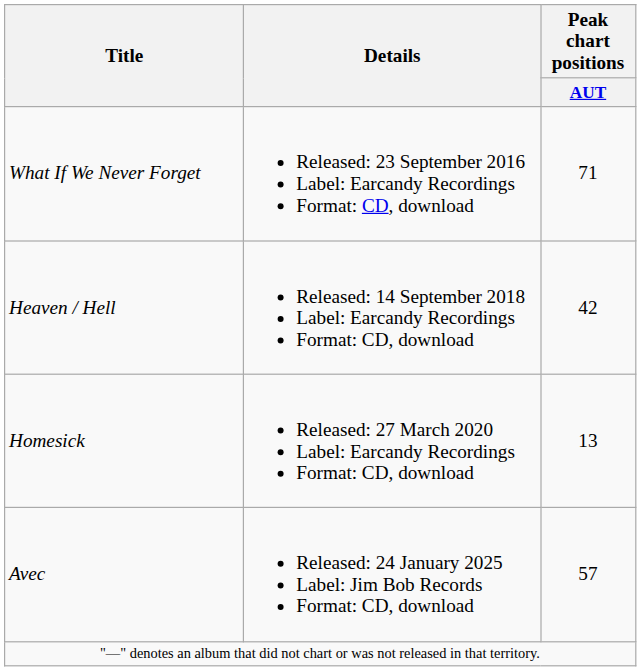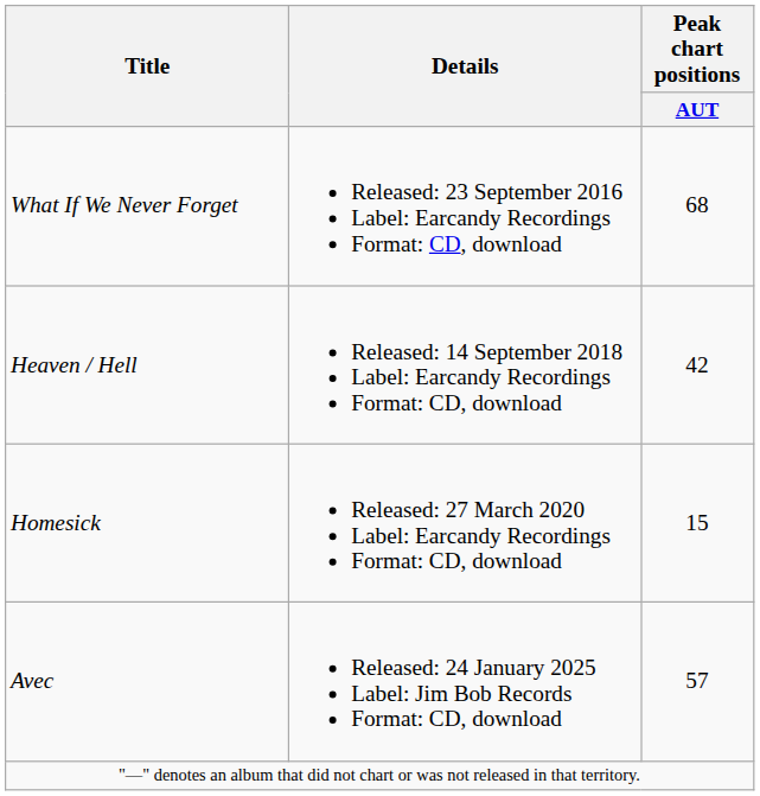 <table class="wikitable plainrowheaders" style="text-align:left;" border="1">
 <tr>
 <th scope="col" rowspan="2" style="width:12em;">Title</th>
 <th scope="col" rowspan="2" style="width:15em;">Details</th>
 <th scope="col" colspan="1">Peak chart positions</th>
 </tr>
 <tr>
 <th scope="col" style="width:5em;font-size:90%;"><a href='#'>AUT</a><br></th>
 </tr>
 <tr>
 <td><em>What If We Never Forget</em></td>
 <td><br><ul><li>Released: 23 September 2016</li><li>Label: Earcandy Recordings</li><li>Format: <a href='#'>CD</a>, download</li></ul></td>
-<td style="text-align:center;">71</td>
+<td style="text-align:center;">68</td>
 </tr>
 <tr>
 <td><em>Heaven / Hell</em></td>
 <td><br><ul><li>Released: 14 September 2018</li><li>Label: Earcandy Recordings</li><li>Format: CD, download</li></ul></td>
 <td style="text-align:center;">42</td>
 </tr>
 <tr>
 <td><em>Homesick</em></td>
 <td><br><ul><li>Released: 27 March 2020</li><li>Label: Earcandy Recordings</li><li>Format: CD, download</li></ul></td>
-<td style="text-align:center;">13</td>
+<td style="text-align:center;">15</td>
 </tr>
 <tr>
 <td><em>Avec</em></td>
 <td><br><ul><li>Released: 24 January 2025</li><li>Label: Jim Bob Records</li><li>Format: CD, download</li></ul></td>
 <td style="text-align:center;">57</td>
 </tr>
 <tr>
 <td colspan="4" style="font-size:9pt;text-align:center;">"—" denotes an album that did not chart or was not released in that territory.</td>
 </tr>
 </table>
